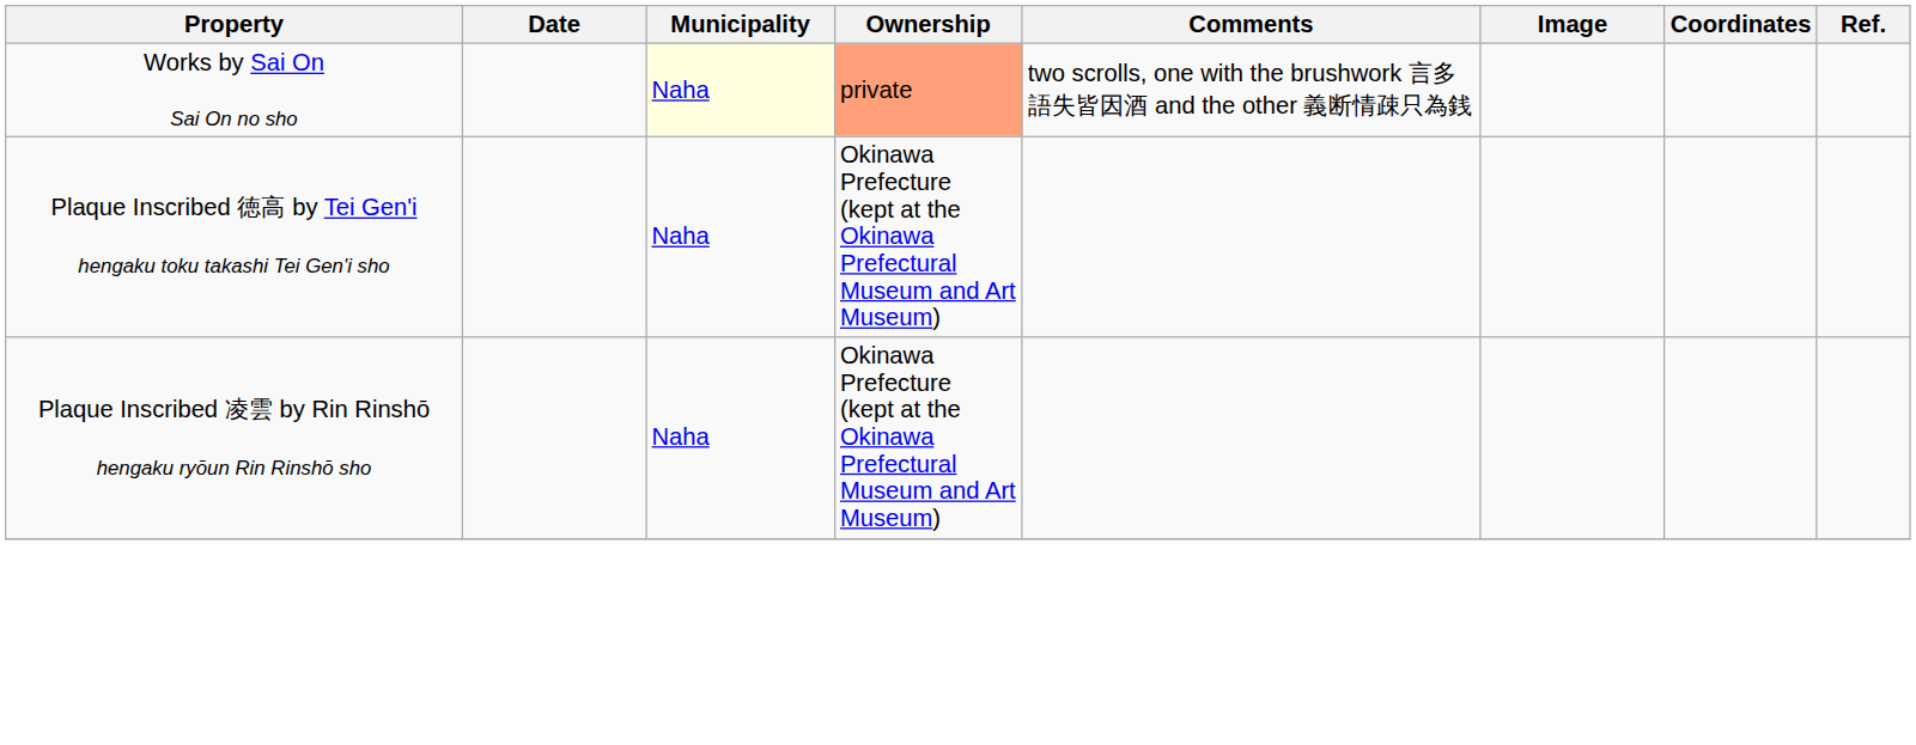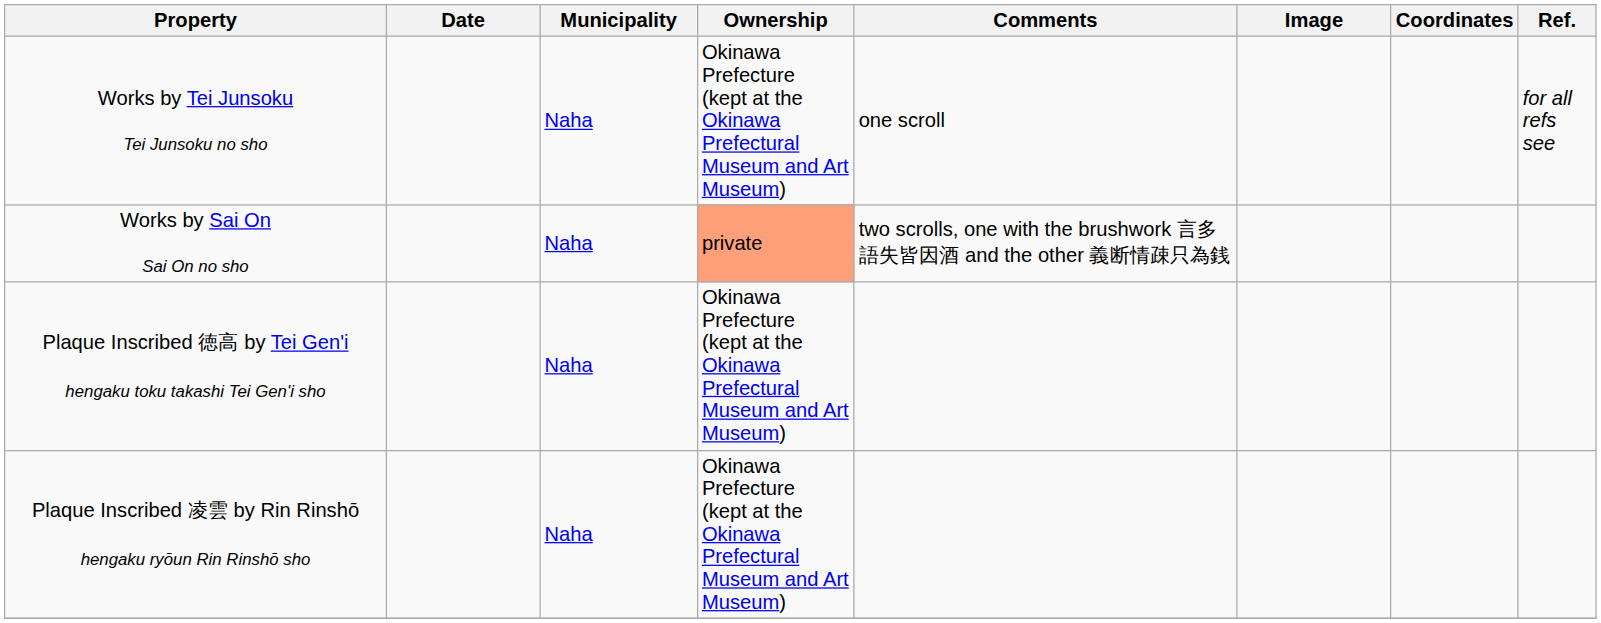 <table class="wikitable sortable"  style="width:100%;">
 <tr>
 <th width="25%" align="left">Property</th>
 <th width="10%" align="left">Date</th>
 <th width="10%" align="left">Municipality</th>
 <th width="10%" align="left">Ownership</th>
 <th width="25%" align="left" class="unsortable">Comments</th>
 <th width="10%" align="left" class="unsortable">Image</th>
 <th width="5%" align="left" class="unsortable">Coordinates</th>
 <th width="5%" align="left" class="unsortable">Ref.</th>
 </tr>
 <tr>
+<td align="center">Works by <a href='#'>Tei Junsoku</a><br><br><small><em>Tei Junsoku no sho</em></small></td>
+<td></td>
+<td><a href='#'>Naha</a></td>
+<td>Okinawa Prefecture<br>(kept at the <a href='#'>Okinawa Prefectural Museum and Art Museum</a>)</td>
+<td>one scroll</td>
+<td></td>
+<td></td>
+<td><em>for all refs see</em> </td>
+</tr>
+<tr>
 <td align="center">Works by <a href='#'>Sai On</a><br><br><small><em>Sai On no sho</em></small></td>
 <td></td>
-<td style="background: lightyellow;"><a href='#'>Naha</a></td>
+<td><a href='#'>Naha</a></td>
 <td style="background: lightsalmon;">private</td>
 <td>two scrolls, one with the brushwork 言多語失皆因酒 and the other 義断情疎只為銭</td>
 <td></td>
 <td></td>
 <td></td>
 </tr>
 <tr>
 <td align="center">Plaque Inscribed 徳高 by <a href='#'>Tei Gen'i</a><br><br><small><em>hengaku toku takashi Tei Gen'i sho</em></small></td>
 <td></td>
 <td><a href='#'>Naha</a></td>
 <td>Okinawa Prefecture<br>(kept at the <a href='#'>Okinawa Prefectural Museum and Art Museum</a>)</td>
 <td></td>
 <td></td>
 <td></td>
 <td></td>
 </tr>
 <tr>
 <td align="center">Plaque Inscribed 凌雲 by Rin Rinshō<br><br><small><em>hengaku ryōun Rin Rinshō sho</em></small></td>
 <td></td>
 <td><a href='#'>Naha</a></td>
 <td>Okinawa Prefecture<br>(kept at the <a href='#'>Okinawa Prefectural Museum and Art Museum</a>)</td>
 <td></td>
 <td></td>
 <td></td>
 <td></td>
 </tr>
 <tr>
 </tr>
 </table>
